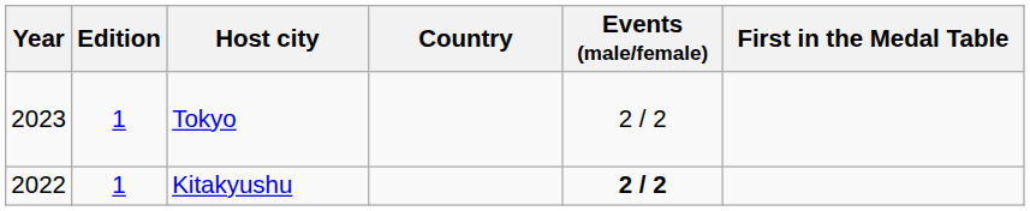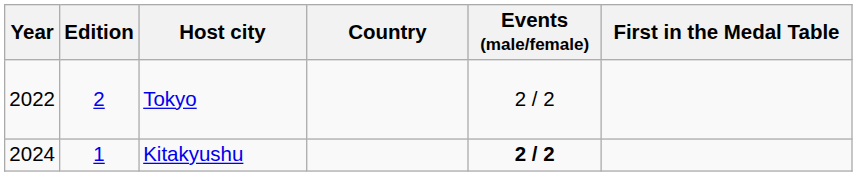 <table class="wikitable" style="border-collapse: collapse; width:75%;">
 <tr bgcolor="efefef">
 <th width=30>Year</th>
 <th width=30>Edition</th>
 <th width=140>Host city</th>
 <th width=140>Country</th>
 <th width=100>Events<small><br>(male/female)</small></th>
 <th width=240>First in the Medal Table</th>
 </tr>
 <tr>
-<td align=center>2023</td>
-<td align=center><a href='#'>1</a></td>
+<td align=center>2022</td>
+<td align=center><a href='#'>2</a></td>
 <td><a href='#'>Tokyo</a></td>
 <td></td>
 <td align=center>2 / 2</td>
 <td><br><br><br></td>
 </tr>
 <tr>
-<td align=center>2022</td>
+<td align=center>2024</td>
 <td align=center><a href='#'>1</a></td>
 <td><a href='#'>Kitakyushu</a></td>
 <td></td>
 <td align=center><strong>2 / 2</strong></td>
 <td></td>
 </tr>
 </table>
